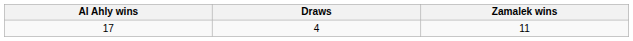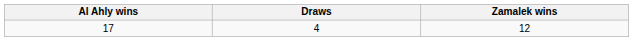 <table class="wikitable" style="text-align:center; width:50%">
 <tr>
 <th width=100>Al Ahly wins</th>
 <th width=100>Draws</th>
 <th width=100>Zamalek wins</th>
 </tr>
 <tr>
 <td>17</td>
 <td>4</td>
-<td>11</td>
+<td>12</td>
 </tr>
 </table>
